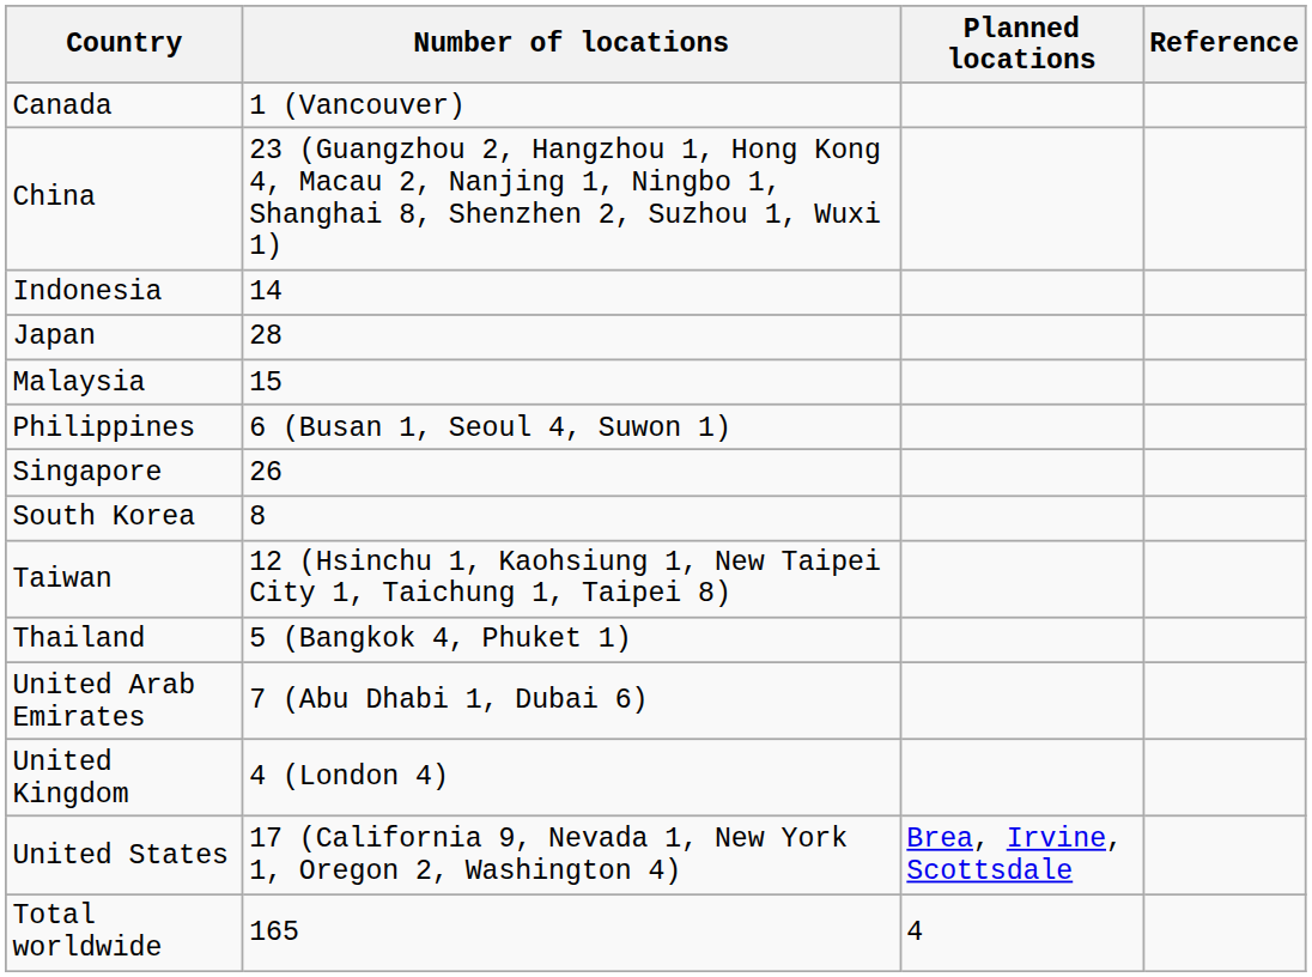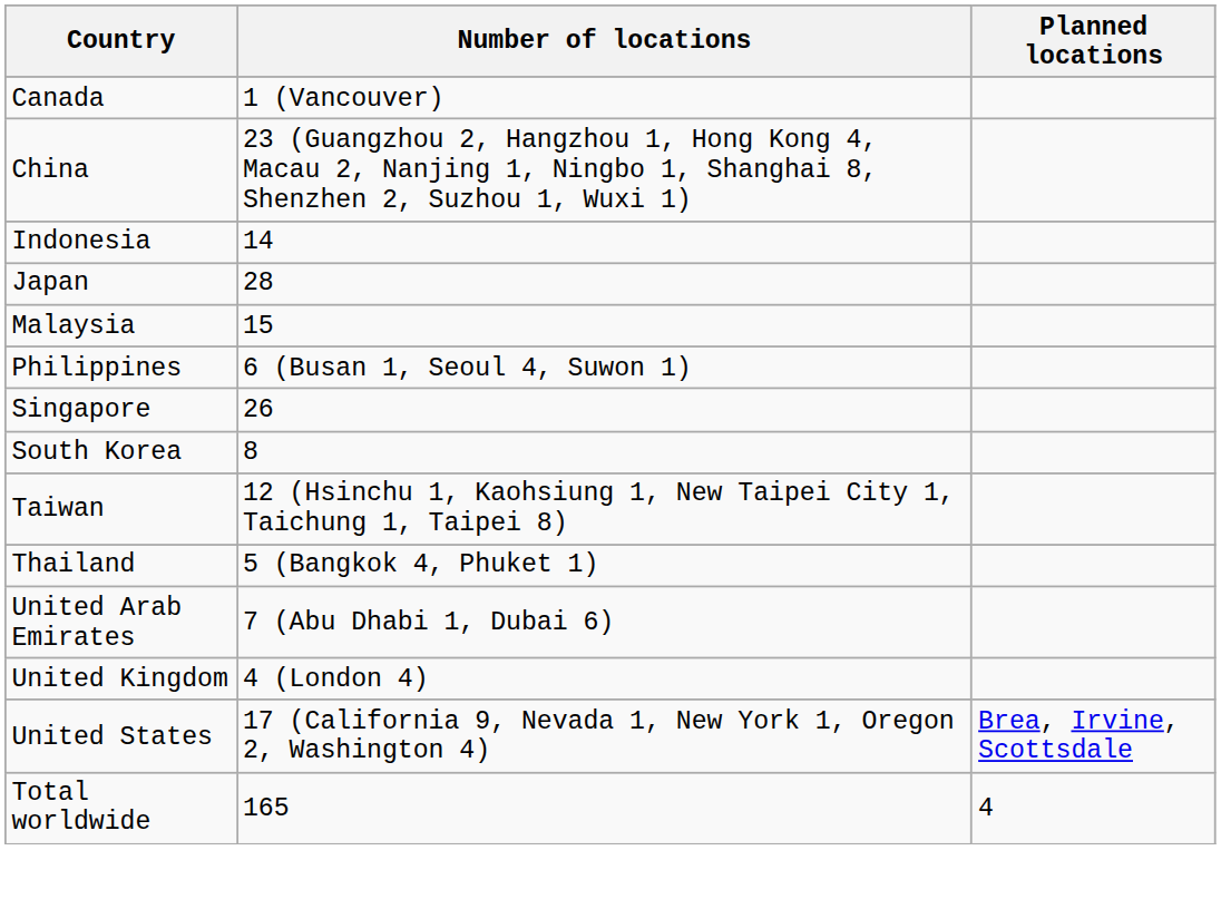 <table class="wikitable">
 <tr>
 <th>Country</th>
 <th>Number of locations</th>
 <th>Planned locations</th>
-<th>Reference</th>
 </tr>
 <tr>
 <td>Canada</td>
 <td>1 (Vancouver)</td>
-<td></td>
 <td></td>
 </tr>
 <tr>
 <td>China</td>
 <td>23 (Guangzhou 2, Hangzhou 1, Hong Kong 4, Macau 2, Nanjing 1, Ningbo 1, Shanghai 8, Shenzhen 2, Suzhou 1, Wuxi 1)</td>
 <td></td>
-<td></td>
 </tr>
 <tr>
 <td>Indonesia</td>
 <td>14</td>
-<td></td>
 <td></td>
 </tr>
 <tr>
 <td>Japan</td>
 <td>28</td>
 <td></td>
-<td></td>
 </tr>
 <tr>
 <td>Malaysia</td>
 <td>15</td>
-<td></td>
 <td></td>
 </tr>
 <tr>
 <td>Philippines</td>
 <td>6 (Busan 1, Seoul 4, Suwon 1)</td>
 <td></td>
-<td></td>
 </tr>
 <tr>
 <td>Singapore</td>
 <td>26</td>
-<td></td>
 <td></td>
 </tr>
 <tr>
 <td>South Korea</td>
 <td>8</td>
 <td></td>
-<td></td>
 </tr>
 <tr>
 <td>Taiwan</td>
 <td>12 (Hsinchu 1, Kaohsiung 1, New Taipei City 1, Taichung 1, Taipei 8)</td>
-<td></td>
 <td></td>
 </tr>
 <tr>
 <td>Thailand</td>
 <td>5 (Bangkok 4, Phuket 1)</td>
 <td></td>
-<td> </td>
 </tr>
 <tr>
 <td>United Arab Emirates</td>
 <td>7 (Abu Dhabi 1, Dubai 6)</td>
-<td></td>
 <td></td>
 </tr>
 <tr>
 <td>United Kingdom</td>
 <td>4 (London 4)</td>
 <td></td>
-<td></td>
 </tr>
 <tr>
 <td>United States</td>
 <td>17 (California 9, Nevada 1, New York 1, Oregon 2, Washington 4)</td>
 <td><a href='#'>Brea</a>, <a href='#'>Irvine</a>, <a href='#'>Scottsdale</a></td>
-<td></td>
 </tr>
 <tr>
 <td>Total worldwide</td>
 <td>165</td>
 <td>4</td>
-<td></td>
 </tr>
 </table>
